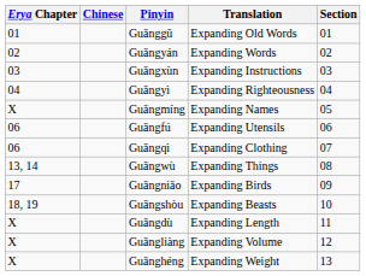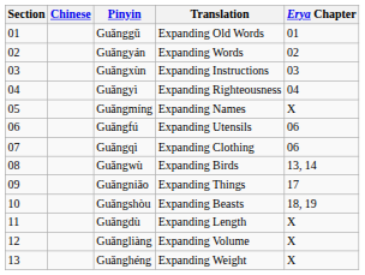 <table class = "wikitable">
 <tr ---->
-<th><em><a href='#'>Erya</a></em> Chapter</th>
+<th>Section</th>
 <th><a href='#'>Chinese</a></th>
 <th><a href='#'>Pinyin</a></th>
 <th>Translation</th>
-<th>Section</th>
+<th><em><a href='#'>Erya</a></em> Chapter</th>
 </tr>
 <tr ---->
 <td>01</td>
 <td></td>
 <td>Guǎnggǔ</td>
 <td>Expanding Old Words</td>
 <td>01</td>
 </tr>
 <tr ---->
 <td>02</td>
 <td></td>
 <td>Guǎngyán</td>
 <td>Expanding Words</td>
 <td>02</td>
 </tr>
 <tr ---->
 <td>03</td>
 <td></td>
 <td>Guǎngxùn</td>
 <td>Expanding Instructions</td>
 <td>03</td>
 </tr>
 <tr ---->
 <td>04</td>
 <td></td>
 <td>Guǎngyì</td>
 <td>Expanding Righteousness</td>
 <td>04</td>
 </tr>
 <tr ---->
-<td>X</td>
+<td>05</td>
 <td></td>
 <td>Guǎngmíng</td>
 <td>Expanding Names</td>
-<td>05</td>
+<td>X</td>
 </tr>
 <tr ---->
 <td>06</td>
 <td></td>
 <td>Guǎngfú</td>
 <td>Expanding Utensils</td>
 <td>06</td>
 </tr>
 <tr ---->
-<td>06</td>
+<td>07</td>
 <td></td>
 <td>Guǎngqì</td>
 <td>Expanding Clothing</td>
-<td>07</td>
+<td>06</td>
 </tr>
 <tr ---->
-<td>13, 14</td>
+<td>08</td>
 <td></td>
 <td>Guǎngwù</td>
-<td>Expanding Things</td>
-<td>08</td>
+<td>Expanding Birds</td>
+<td>13, 14</td>
 </tr>
 <tr ---->
-<td>17</td>
+<td>09</td>
 <td></td>
 <td>Guǎngniǎo</td>
-<td>Expanding Birds</td>
-<td>09</td>
+<td>Expanding Things</td>
+<td>17</td>
 </tr>
 <tr ---->
-<td>18, 19</td>
+<td>10</td>
 <td></td>
 <td>Guǎngshòu</td>
 <td>Expanding Beasts</td>
-<td>10</td>
+<td>18, 19</td>
 </tr>
 <tr ---->
-<td>X</td>
+<td>11</td>
 <td></td>
 <td>Guǎngdù</td>
 <td>Expanding Length</td>
-<td>11</td>
+<td>X</td>
 </tr>
 <tr ---->
-<td>X</td>
+<td>12</td>
 <td></td>
 <td>Guǎngliàng</td>
 <td>Expanding Volume</td>
-<td>12</td>
+<td>X</td>
 </tr>
 <tr ---->
-<td>X</td>
+<td>13</td>
 <td></td>
 <td>Guǎnghéng</td>
 <td>Expanding Weight</td>
-<td>13</td>
+<td>X</td>
 </tr>
 </table>
